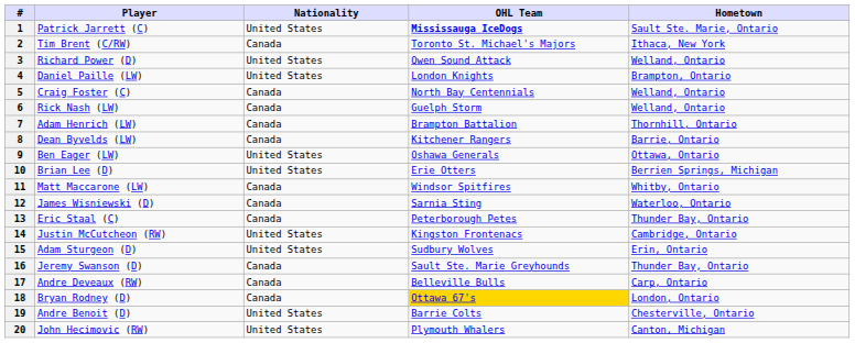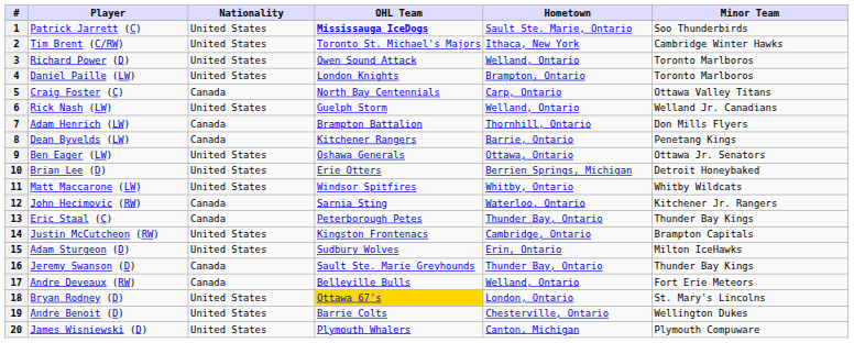 <table class="wikitable">
 <tr>
 <th style="background:#ddf; width:2.75%;">#</th>
 <th style="background:#ddf; width:19.0%;">Player</th>
 <th style="background:#ddf; width:15.0%;">Nationality</th>
 <th style="background:#ddf; width:20.0%;">OHL Team</th>
 <th style="background:#ddf; width:20.0%;">Hometown</th>
+<th style="background:#ddf; width:100.0%;">Minor Team</th>
 </tr>
 <tr>
 <th>1</th>
 <td><a href='#'>Patrick Jarrett</a> (<a href='#'>C</a>)</td>
 <td> United States</td>
 <td><strong><a href='#'>Mississauga IceDogs</a></strong></td>
 <td><a href='#'>Sault Ste. Marie, Ontario</a></td>
+<td>Soo Thunderbirds</td>
 </tr>
 <tr>
 <th>2</th>
 <td><a href='#'>Tim Brent</a> (<a href='#'>C/RW</a>)</td>
-<td> Canada</td>
+<td> United States</td>
 <td><a href='#'>Toronto St. Michael's Majors</a></td>
 <td><a href='#'>Ithaca, New York</a></td>
+<td>Cambridge Winter Hawks</td>
 </tr>
 <tr>
 <th>3</th>
 <td><a href='#'>Richard Power</a> (<a href='#'>D</a>)</td>
 <td> United States</td>
 <td><a href='#'>Owen Sound Attack</a></td>
 <td><a href='#'>Welland, Ontario</a></td>
+<td>Toronto Marlboros</td>
 </tr>
 <tr>
 <th>4</th>
 <td><a href='#'>Daniel Paille</a> (<a href='#'>LW</a>)</td>
 <td> United States</td>
 <td><a href='#'>London Knights</a></td>
 <td><a href='#'>Brampton, Ontario</a></td>
+<td>Toronto Marlboros</td>
 </tr>
 <tr>
 <th>5</th>
 <td><a href='#'>Craig Foster</a> (<a href='#'>C</a>)</td>
 <td> Canada</td>
 <td><a href='#'>North Bay Centennials</a></td>
-<td><a href='#'>Welland, Ontario</a></td>
+<td><a href='#'>Carp, Ontario</a></td>
+<td>Ottawa Valley Titans</td>
 </tr>
 <tr>
 <th>6</th>
 <td><a href='#'>Rick Nash</a> (<a href='#'>LW</a>)</td>
-<td> Canada</td>
+<td> United States</td>
 <td><a href='#'>Guelph Storm</a></td>
 <td><a href='#'>Welland, Ontario</a></td>
+<td>Welland Jr. Canadians</td>
 </tr>
 <tr>
 <th>7</th>
 <td><a href='#'>Adam Henrich</a> (<a href='#'>LW</a>)</td>
 <td> Canada</td>
 <td><a href='#'>Brampton Battalion</a></td>
 <td><a href='#'>Thornhill, Ontario</a></td>
+<td>Don Mills Flyers</td>
 </tr>
 <tr>
 <th>8</th>
 <td><a href='#'>Dean Byvelds</a> (<a href='#'>LW</a>)</td>
 <td> Canada</td>
 <td><a href='#'>Kitchener Rangers</a></td>
 <td><a href='#'>Barrie, Ontario</a></td>
+<td>Penetang Kings</td>
 </tr>
 <tr>
 <th>9</th>
 <td><a href='#'>Ben Eager</a> (<a href='#'>LW</a>)</td>
 <td> United States</td>
 <td><a href='#'>Oshawa Generals</a></td>
 <td><a href='#'>Ottawa, Ontario</a></td>
+<td>Ottawa Jr. Senators</td>
 </tr>
 <tr>
 <th>10</th>
 <td><a href='#'>Brian Lee</a> (<a href='#'>D</a>)</td>
 <td> United States</td>
 <td><a href='#'>Erie Otters</a></td>
 <td><a href='#'>Berrien Springs, Michigan</a></td>
+<td>Detroit Honeybaked</td>
 </tr>
 <tr>
 <th>11</th>
 <td><a href='#'>Matt Maccarone</a> (<a href='#'>LW</a>)</td>
-<td> Canada</td>
+<td> United States</td>
 <td><a href='#'>Windsor Spitfires</a></td>
 <td><a href='#'>Whitby, Ontario</a></td>
+<td>Whitby Wildcats</td>
 </tr>
 <tr>
 <th>12</th>
-<td><a href='#'>James Wisniewski</a> (<a href='#'>D</a>)</td>
+<td><a href='#'>John Hecimovic</a> (<a href='#'>RW</a>)</td>
 <td> Canada</td>
 <td><a href='#'>Sarnia Sting</a></td>
 <td><a href='#'>Waterloo, Ontario</a></td>
+<td>Kitchener Jr. Rangers</td>
 </tr>
 <tr>
 <th>13</th>
 <td><a href='#'>Eric Staal</a> (<a href='#'>C</a>)</td>
 <td> Canada</td>
 <td><a href='#'>Peterborough Petes</a></td>
 <td><a href='#'>Thunder Bay, Ontario</a></td>
+<td>Thunder Bay Kings</td>
 </tr>
 <tr>
 <th>14</th>
 <td><a href='#'>Justin McCutcheon</a> (<a href='#'>RW</a>)</td>
 <td> United States</td>
 <td><a href='#'>Kingston Frontenacs</a></td>
 <td><a href='#'>Cambridge, Ontario</a></td>
+<td>Brampton Capitals</td>
 </tr>
 <tr>
 <th>15</th>
 <td><a href='#'>Adam Sturgeon</a> (<a href='#'>D</a>)</td>
 <td> United States</td>
 <td><a href='#'>Sudbury Wolves</a></td>
 <td><a href='#'>Erin, Ontario</a></td>
+<td>Milton IceHawks</td>
 </tr>
 <tr>
 <th>16</th>
 <td><a href='#'>Jeremy Swanson</a> (<a href='#'>D</a>)</td>
 <td> Canada</td>
 <td><a href='#'>Sault Ste. Marie Greyhounds</a></td>
 <td><a href='#'>Thunder Bay, Ontario</a></td>
+<td>Thunder Bay Kings</td>
 </tr>
 <tr>
 <th>17</th>
 <td><a href='#'>Andre Deveaux</a> (<a href='#'>RW</a>)</td>
 <td> Canada</td>
 <td><a href='#'>Belleville Bulls</a></td>
-<td><a href='#'>Carp, Ontario</a></td>
+<td><a href='#'>Welland, Ontario</a></td>
+<td>Fort Erie Meteors</td>
 </tr>
 <tr>
 <th>18</th>
 <td><a href='#'>Bryan Rodney</a> (<a href='#'>D</a>)</td>
-<td> Canada</td>
+<td> United States</td>
 <td style="background: gold;"><a href='#'>Ottawa 67's</a></td>
 <td><a href='#'>London, Ontario</a></td>
+<td>St. Mary's Lincolns</td>
 </tr>
 <tr>
 <th>19</th>
 <td><a href='#'>Andre Benoit</a> (<a href='#'>D</a>)</td>
 <td> United States</td>
 <td><a href='#'>Barrie Colts</a></td>
 <td><a href='#'>Chesterville, Ontario</a></td>
+<td>Wellington Dukes</td>
 </tr>
 <tr>
 <th>20</th>
-<td><a href='#'>John Hecimovic</a> (<a href='#'>RW</a>)</td>
+<td><a href='#'>James Wisniewski</a> (<a href='#'>D</a>)</td>
 <td> United States</td>
 <td><a href='#'>Plymouth Whalers</a></td>
 <td><a href='#'>Canton, Michigan</a></td>
+<td>Plymouth Compuware</td>
 </tr>
 </table>
